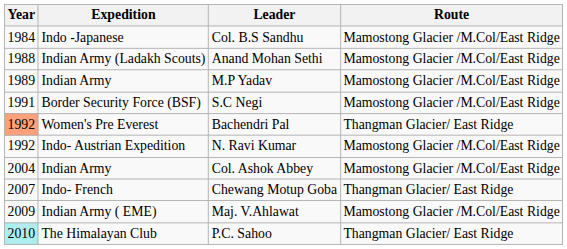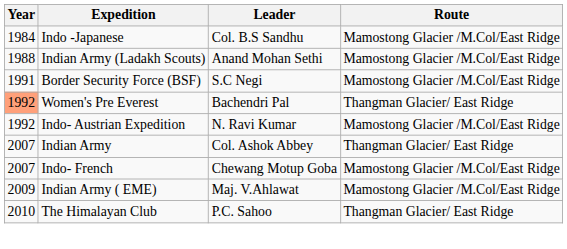 <table class="wikitable">
 <tr>
 <th>Year</th>
 <th>Expedition</th>
 <th>Leader</th>
 <th>Route</th>
 </tr>
 <tr>
 <td>1984</td>
 <td>Indo -Japanese</td>
 <td>Col. B.S Sandhu</td>
 <td>Mamostong Glacier /M.Col/East Ridge</td>
 </tr>
 <tr>
 <td>1988</td>
 <td>Indian Army (Ladakh Scouts) </td>
 <td>Anand Mohan Sethi</td>
-<td>Mamostong Glacier /M.Col/East Ridge</td>
-</tr>
-<tr>
-<td>1989</td>
-<td>Indian Army</td>
-<td>M.P Yadav</td>
 <td>Mamostong Glacier /M.Col/East Ridge</td>
 </tr>
 <tr>
 <td>1991</td>
 <td>Border Security Force (BSF)</td>
 <td>S.C Negi</td>
 <td>Mamostong Glacier /M.Col/East Ridge</td>
 </tr>
 <tr>
 <td style="background: lightsalmon;">1992</td>
 <td>Women's Pre Everest</td>
 <td>Bachendri Pal</td>
 <td>Thangman Glacier/ East Ridge</td>
 </tr>
 <tr>
 <td>1992</td>
 <td>Indo- Austrian Expedition</td>
 <td>N. Ravi Kumar</td>
 <td>Mamostong Glacier /M.Col/East Ridge</td>
 </tr>
 <tr>
-<td>2004</td>
+<td>2007</td>
 <td>Indian Army</td>
 <td>Col. Ashok Abbey</td>
-<td>Mamostong Glacier /M.Col/East Ridge</td>
+<td>Thangman Glacier/ East Ridge</td>
 </tr>
 <tr>
 <td>2007</td>
 <td>Indo- French</td>
 <td>Chewang Motup Goba</td>
-<td>Thangman Glacier/ East Ridge</td>
+<td>Mamostong Glacier /M.Col/East Ridge</td>
 </tr>
 <tr>
 <td>2009</td>
 <td>Indian Army ( EME)</td>
 <td>Maj. V.Ahlawat</td>
 <td>Mamostong Glacier /M.Col/East Ridge</td>
 </tr>
 <tr>
-<td style="background: paleturquoise;">2010</td>
+<td>2010</td>
 <td>The Himalayan Club</td>
 <td>P.C. Sahoo</td>
 <td>Thangman Glacier/ East Ridge</td>
 </tr>
 </table>
